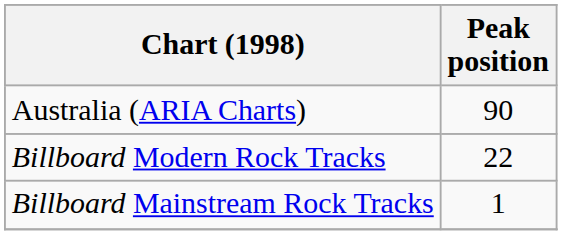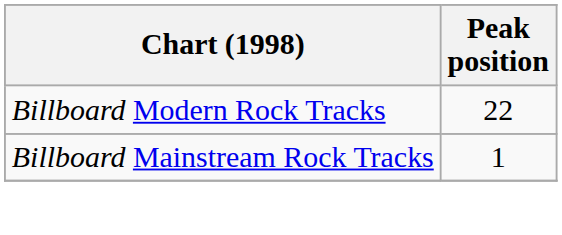 <table class="wikitable">
 <tr>
 <th align="left">Chart (1998)</th>
 <th align="left">Peak<br>position</th>
-</tr>
-<tr>
-<td align="left">Australia (<a href='#'>ARIA Charts</a>)</td>
-<td align="center">90</td>
 </tr>
 <tr>
 <td align="left"><em>Billboard</em> <a href='#'>Modern Rock Tracks</a></td>
 <td align="center">22</td>
 </tr>
 <tr>
 <td align="left"><em>Billboard</em> <a href='#'>Mainstream Rock Tracks</a></td>
 <td align="center">1</td>
 </tr>
 <tr>
 </tr>
 </table>
